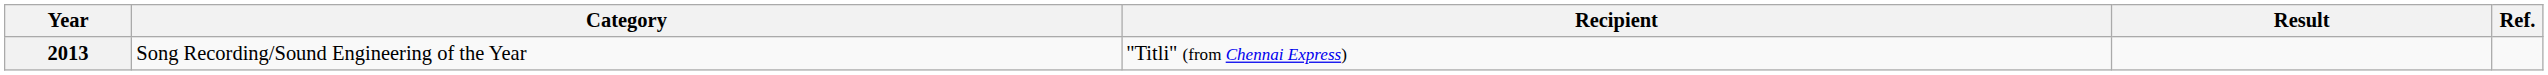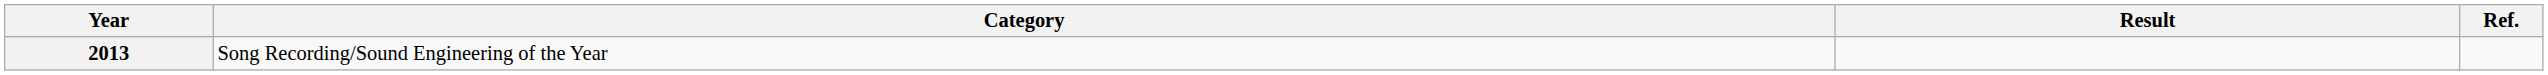 <table class="wikitable plainrowheaders" width="100%" "textcolor:#000;">
 <tr>
 <th scope="col" width=5%><strong>Year</strong></th>
 <th scope="col" width=39%><strong>Category</strong></th>
-<th scope="col" width=39%><strong>Recipient</strong></th>
 <th scope="col" width=15%><strong>Result</strong></th>
 <th scope="col" width=2%><strong>Ref.</strong></th>
 </tr>
 <tr>
 <th scope="row">2013</th>
 <td>Song Recording/Sound Engineering of the Year</td>
-<td>"Titli" <small>(from <em><a href='#'>Chennai Express</a></em>)</small></td>
 <td></td>
 <td></td>
 </tr>
 </table>
